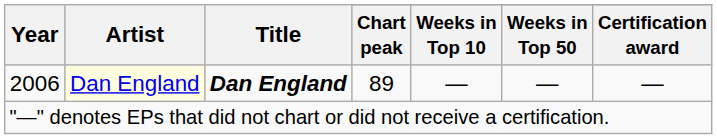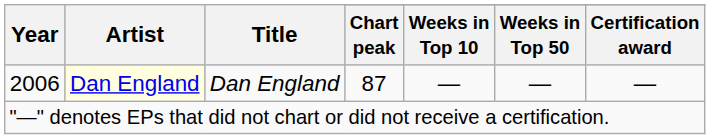 <table class="wikitable">
 <tr>
 <th rowspan="2">Year</th>
 <th rowspan="2">Artist</th>
 <th rowspan="2">Title</th>
 </tr>
 <tr>
 <th><small>Chart<br>peak</small></th>
 <th><small>Weeks in<br>Top 10</small></th>
 <th><small>Weeks in<br>Top 50</small></th>
 <th><small>Certification<br>award</small></th>
 </tr>
 <tr>
 <td>2006</td>
 <td style="background: lightyellow;"><a href='#'>Dan England</a></td>
-<td><strong><em>Dan England </em></strong></td>
-<td style="text-align:center;">89</td>
+<td><em>Dan England </em></td>
+<td style="text-align:center;">87</td>
 <td style="text-align:center;">—</td>
 <td style="text-align:center;">—</td>
 <td style="text-align:center;">—</td>
 </tr>
 <tr>
 <td colspan="7" style="font-size:90%" style="text-align:center;">"—" denotes EPs that did not chart or did not receive a certification.</td>
 </tr>
 </table>
